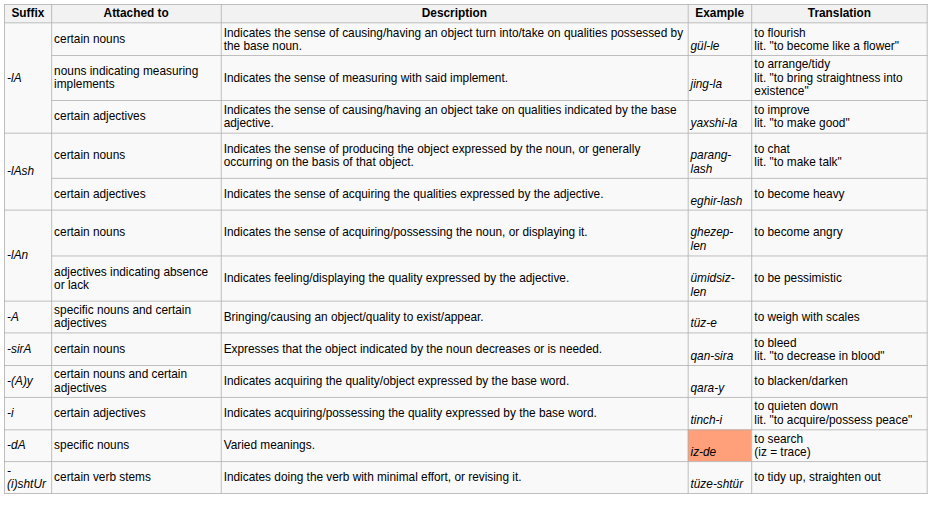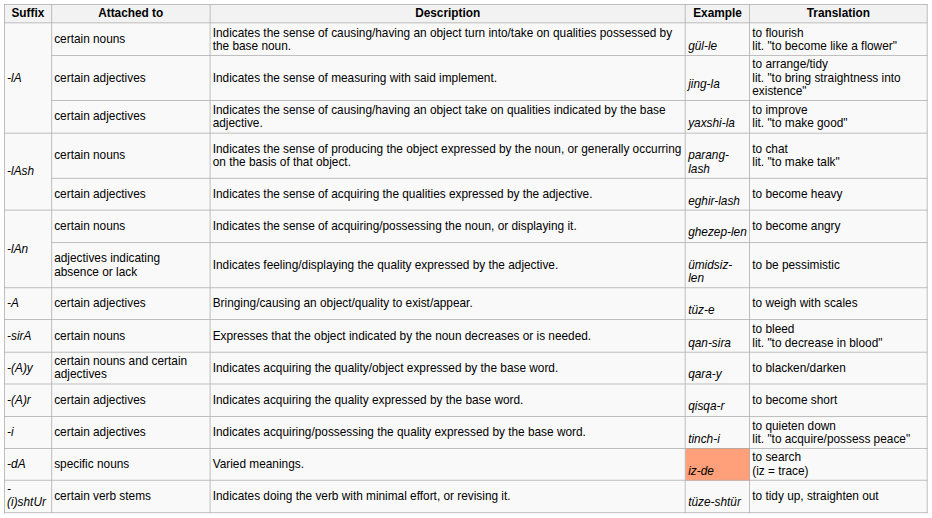 <table class="wikitable">
 <tr>
 <th>Suffix</th>
 <th>Attached to</th>
 <th style="max-width:4em">Description</th>
 <th>Example</th>
 <th style="max-width:4em">Translation</th>
 </tr>
 <tr>
 <td rowspan="3"><em>-lA</em></td>
 <td>certain nouns</td>
 <td>Indicates the sense of causing/having an object turn into/take on qualities possessed by the base noun.</td>
 <td><strong></strong><br><em>gül-le</em></td>
 <td>to flourish<br>lit. "to become like a flower"</td>
 </tr>
 <tr>
-<td>nouns indicating measuring implements</td>
+<td>certain adjectives</td>
 <td>Indicates the sense of measuring with said implement.</td>
 <td><strong></strong><br><em>jing-la</em></td>
 <td>to arrange/tidy<br>lit. "to bring straightness into existence"</td>
 </tr>
 <tr>
 <td>certain adjectives</td>
 <td>Indicates the sense of causing/having an object take on qualities indicated by the base adjective.</td>
 <td><strong></strong><br><em>yaxshi-la</em></td>
 <td>to improve<br>lit. "to make good"</td>
 </tr>
 <tr>
 <td rowspan="2"><em>-lAsh</em></td>
 <td>certain nouns</td>
 <td>Indicates the sense of producing the object expressed by the noun, or generally occurring on the basis of that object.</td>
 <td><strong></strong><br><em>parang-lash</em></td>
 <td>to chat<br>lit. "to make talk"</td>
 </tr>
 <tr>
 <td>certain adjectives</td>
 <td>Indicates the sense of acquiring the qualities expressed by the adjective.</td>
 <td><strong></strong><br><em>eghir-lash</em></td>
 <td>to become heavy</td>
 </tr>
 <tr>
 <td rowspan="2"><em>-lAn</em></td>
 <td>certain nouns</td>
 <td>Indicates the sense of acquiring/possessing the noun, or displaying it.</td>
 <td><strong></strong><br><em>ghezep-len</em></td>
 <td>to become angry</td>
 </tr>
 <tr>
 <td>adjectives indicating absence or lack</td>
 <td>Indicates feeling/displaying the quality expressed by the adjective.</td>
 <td><strong></strong><br><em>ümidsiz-len</em></td>
 <td>to be pessimistic</td>
 </tr>
 <tr>
 <td><em>-A</em></td>
-<td>specific nouns and certain adjectives</td>
+<td>certain adjectives</td>
 <td>Bringing/causing an object/quality to exist/appear.</td>
 <td><strong></strong><br><em>tüz-e</em></td>
 <td>to weigh with scales</td>
 </tr>
 <tr>
 <td><em>-sirA</em></td>
 <td>certain nouns</td>
 <td>Expresses that the object indicated by the noun decreases or is needed.</td>
 <td><strong></strong><br><em>qan-sira</em></td>
 <td>to bleed<br>lit. "to decrease in blood"</td>
 </tr>
 <tr>
 <td><em>-(A)y</em></td>
 <td>certain nouns and certain adjectives</td>
 <td>Indicates acquiring the quality/object expressed by the base word.</td>
 <td><strong></strong><br><em>qara-y</em></td>
 <td>to blacken/darken</td>
+</tr>
+<tr>
+<td><em>-(A)r</em></td>
+<td>certain adjectives</td>
+<td>Indicates acquiring the quality expressed by the base word.</td>
+<td><strong></strong><br><em>qisqa-r</em></td>
+<td>to become short</td>
 </tr>
 <tr>
 <td><em>-i</em></td>
 <td>certain adjectives</td>
 <td>Indicates acquiring/possessing the quality expressed by the base word.</td>
 <td><strong></strong><br><em>tinch-i</em></td>
 <td>to quieten down<br>lit. "to acquire/possess peace"</td>
 </tr>
 <tr>
 <td><em>-dA</em></td>
 <td>specific nouns</td>
 <td>Varied meanings.</td>
 <td style="background: lightsalmon;"><strong></strong><br><em>iz-de</em></td>
 <td>to search<br>(iz = trace)</td>
 </tr>
 <tr>
 <td><em>-(i)shtUr</em></td>
 <td>certain verb stems</td>
 <td>Indicates doing the verb with minimal effort, or revising it.</td>
 <td><strong></strong><br><em>tüze-shtür</em></td>
 <td>to tidy up, straighten out</td>
 </tr>
 </table>
